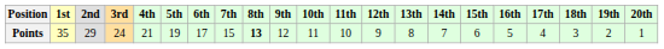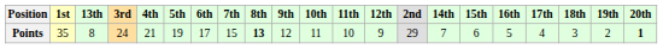 <table class="wikitable" style="font-size:85%; text-align:center">
 <tr>
 <th>Position</th>
 <td style="background:#ffffbf;"> <strong>1st</strong> </td>
-<td style="background:#dfdfdf;"> <strong>2nd</strong> </td>
+<td style="background:#dfffdf;"> <strong>13th</strong> </td>
 <td style="background:#ffdf9f;"> <strong>3rd</strong> </td>
 <td style="background:#dfffdf;"> <strong>4th</strong> </td>
 <td style="background:#dfffdf;"> <strong>5th</strong> </td>
 <td style="background:#dfffdf;"> <strong>6th</strong> </td>
 <td style="background:#dfffdf;"> <strong>7th</strong> </td>
 <td style="background:#dfffdf;"> <strong>8th</strong> </td>
 <td style="background:#dfffdf;"> <strong>9th</strong> </td>
 <td style="background:#dfffdf;"> <strong>10th</strong> </td>
 <td style="background:#dfffdf;"> <strong>11th</strong> </td>
 <td style="background:#dfffdf;"> <strong>12th</strong> </td>
-<td style="background:#dfffdf;"> <strong>13th</strong> </td>
+<td style="background:#dfdfdf;"> <strong>2nd</strong> </td>
 <td style="background:#dfffdf;"> <strong>14th</strong> </td>
 <td style="background:#dfffdf;"> <strong>15th</strong> </td>
 <td style="background:#dfffdf;"> <strong>16th</strong> </td>
 <td style="background:#dfffdf;"> <strong>17th</strong> </td>
 <td style="background:#dfffdf;"> <strong>18th</strong> </td>
 <td style="background:#dfffdf;"> <strong>19th</strong> </td>
 <td style="background:#dfffdf;"> <strong>20th</strong> </td>
 </tr>
 <tr>
 <th>Points</th>
 <td style="background:#ffffbf;">35</td>
-<td style="background:#dfdfdf;">29</td>
+<td style="background:#dfffdf;">8</td>
 <td style="background:#ffdf9f;">24</td>
 <td style="background:#dfffdf;">21</td>
 <td style="background:#dfffdf;">19</td>
 <td style="background:#dfffdf;">17</td>
 <td style="background:#dfffdf;">15</td>
 <td style="background:#dfffdf;"><strong>13</strong></td>
 <td style="background:#dfffdf;">12</td>
 <td style="background:#dfffdf;">11</td>
 <td style="background:#dfffdf;">10</td>
 <td style="background:#dfffdf;">9</td>
-<td style="background:#dfffdf;">8</td>
+<td style="background:#dfdfdf;">29</td>
 <td style="background:#dfffdf;">7</td>
 <td style="background:#dfffdf;">6</td>
 <td style="background:#dfffdf;">5</td>
 <td style="background:#dfffdf;">4</td>
 <td style="background:#dfffdf;">3</td>
 <td style="background:#dfffdf;">2</td>
-<td style="background:#dfffdf;">1</td>
+<td style="background:#dfffdf;"><strong>1</strong></td>
 </tr>
 </table>
